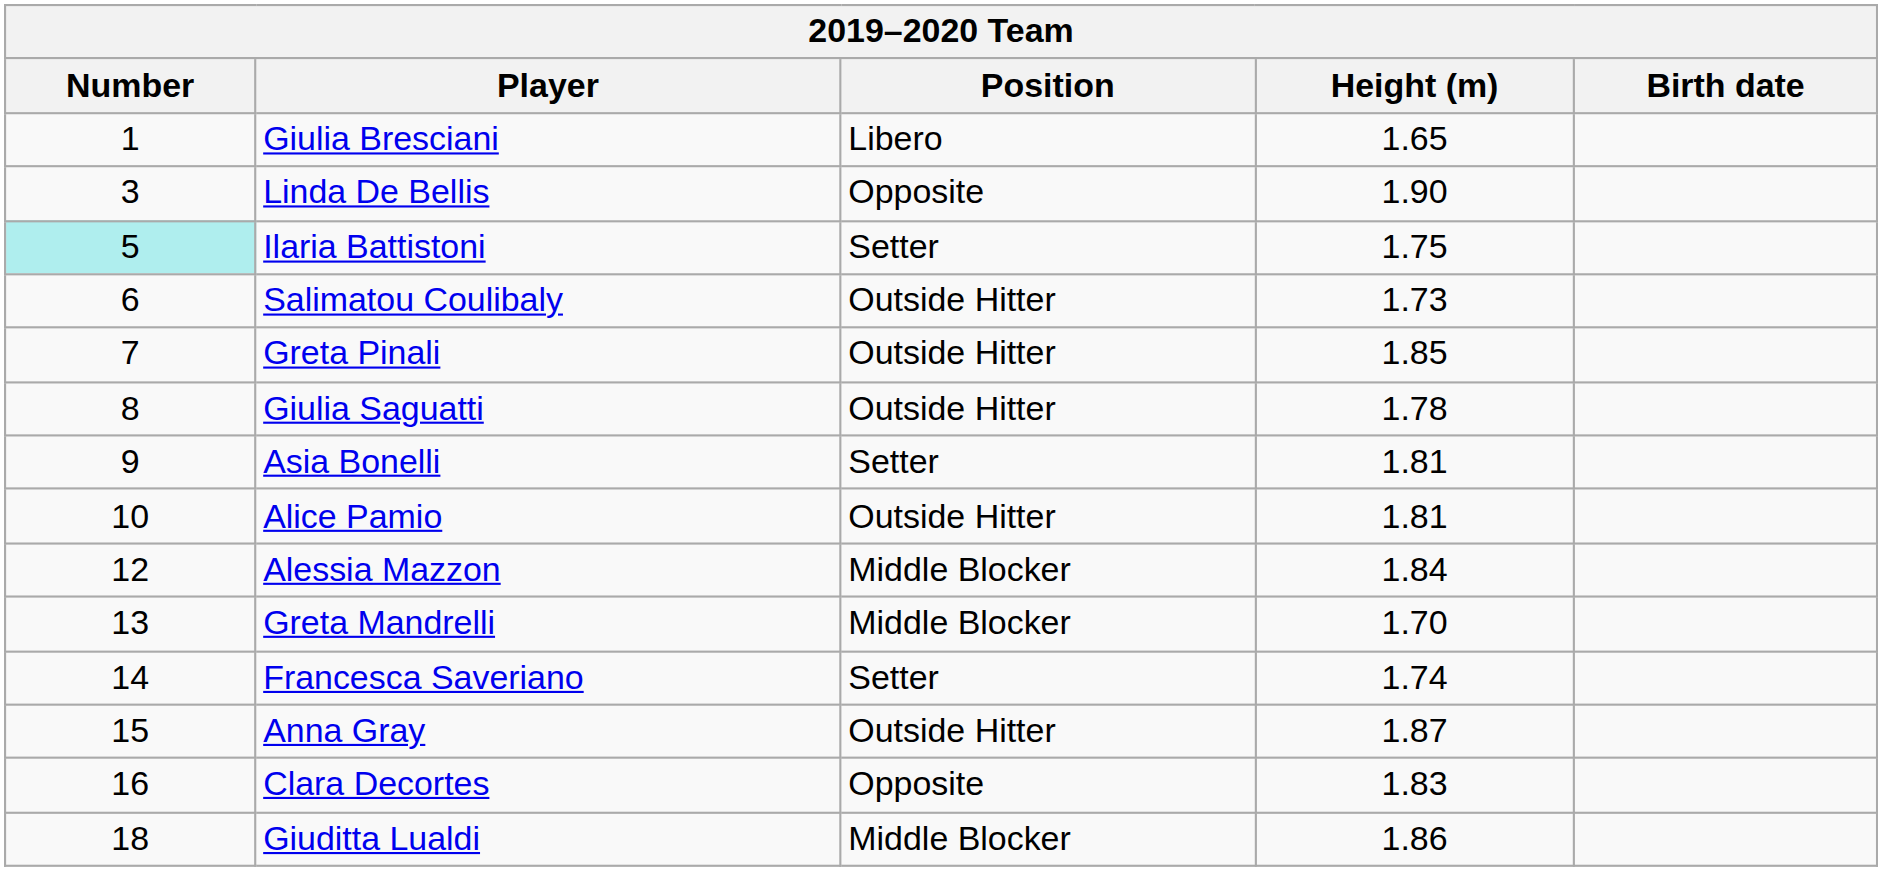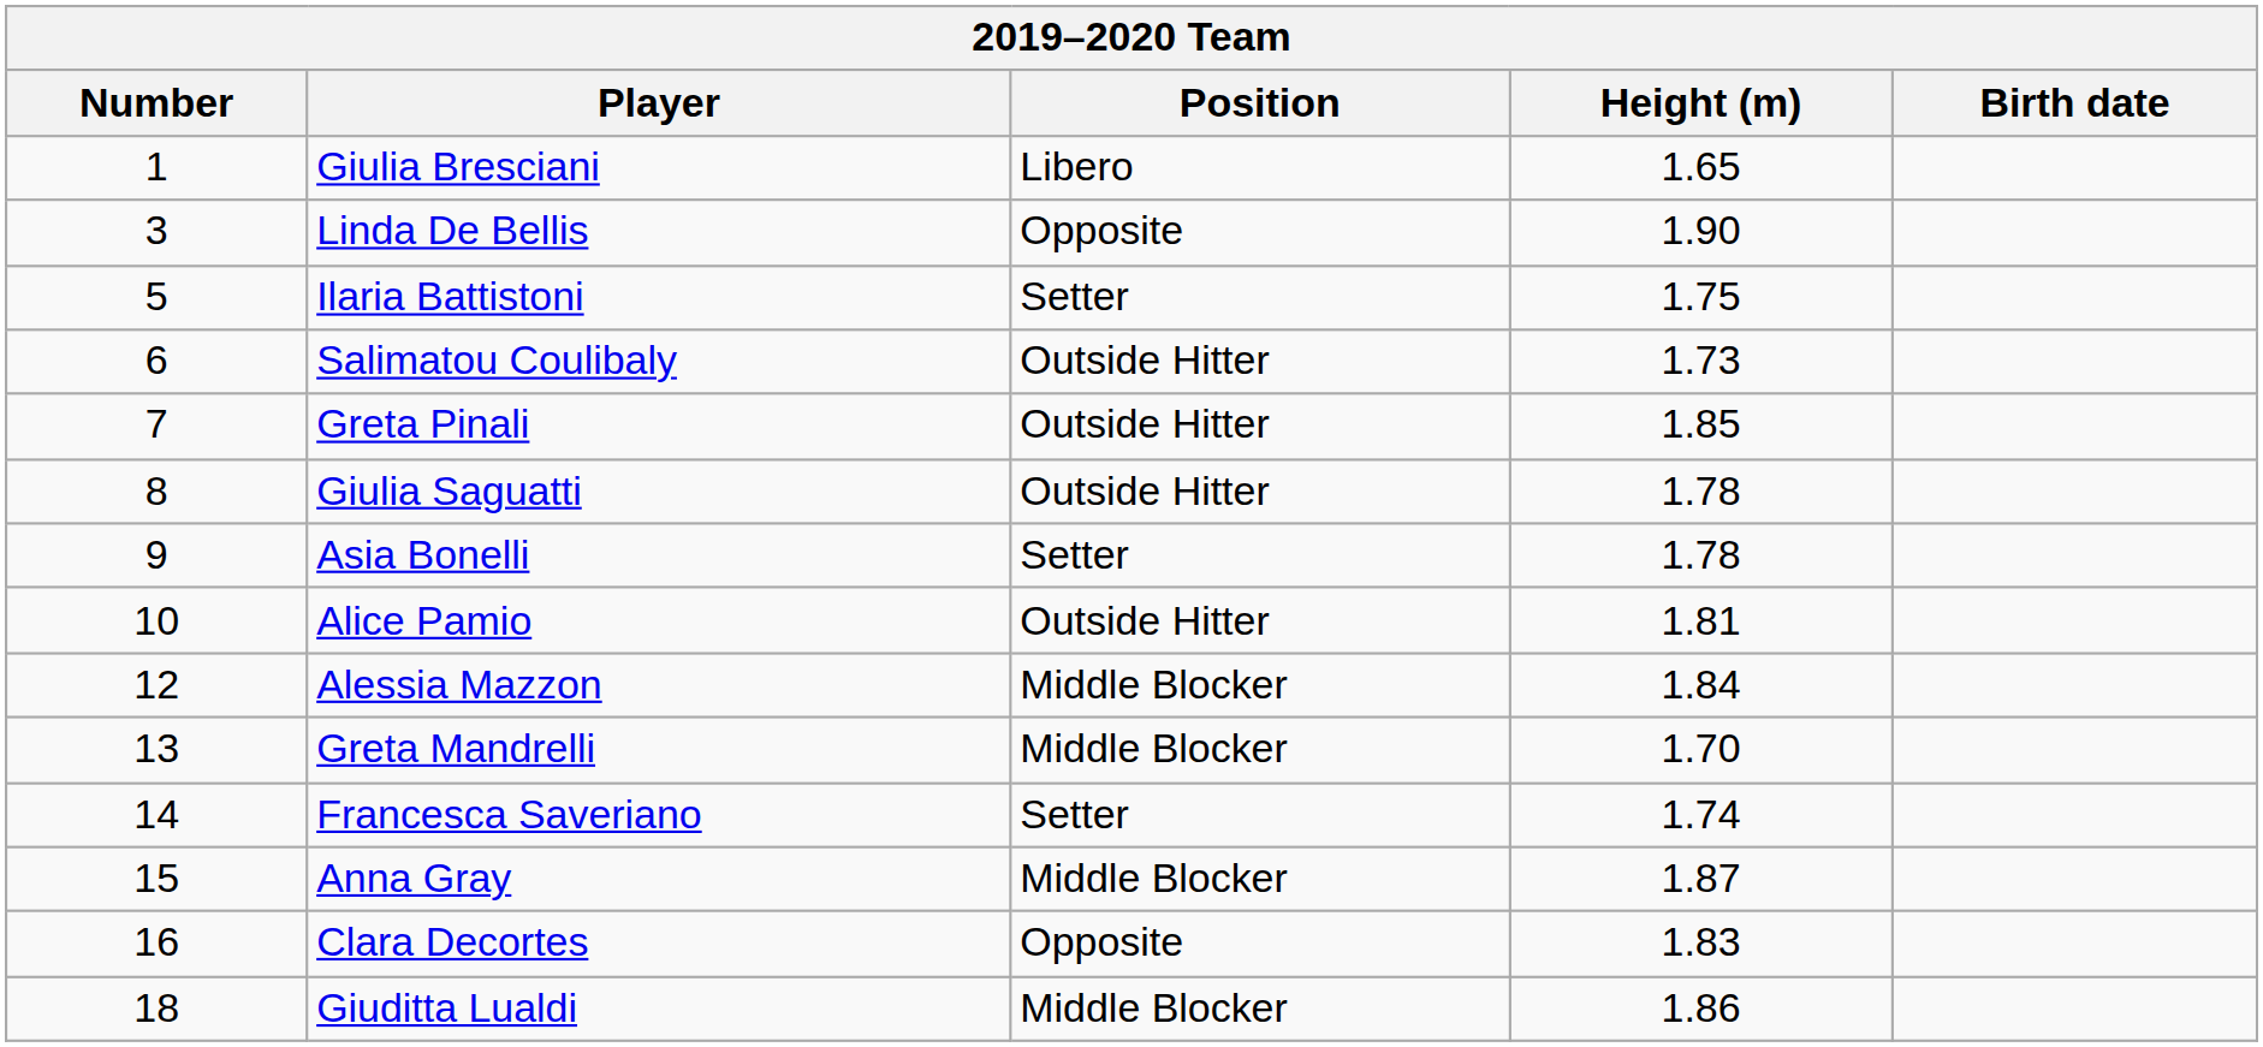 <table class="wikitable collapsible collapsed" style="width:100%;">
 <tr>
 <th colspan=5><strong>2019–2020 Team</strong></th>
 </tr>
 <tr>
 <th>Number</th>
 <th>Player</th>
 <th>Position</th>
 <th>Height (m)</th>
 <th>Birth date</th>
 </tr>
 <tr>
 <td align=center>1</td>
 <td> <a href='#'>Giulia Bresciani</a></td>
 <td>Libero</td>
 <td align=center>1.65</td>
 <td></td>
 </tr>
 <tr>
 <td align=center>3</td>
 <td> <a href='#'>Linda De Bellis</a></td>
 <td>Opposite</td>
 <td align=center>1.90</td>
 <td></td>
 </tr>
 <tr>
-<td align=center style="background: paleturquoise;">5</td>
+<td align=center>5</td>
 <td> <a href='#'>Ilaria Battistoni</a></td>
 <td>Setter</td>
 <td align=center>1.75</td>
 <td></td>
 </tr>
 <tr>
 <td align=center>6</td>
 <td> <a href='#'>Salimatou Coulibaly</a></td>
 <td>Outside Hitter</td>
 <td align=center>1.73</td>
 <td></td>
 </tr>
 <tr>
 <td align=center>7</td>
 <td> <a href='#'>Greta Pinali</a></td>
 <td>Outside Hitter</td>
 <td align=center>1.85</td>
 <td></td>
 </tr>
 <tr>
 <td align=center>8</td>
 <td> <a href='#'>Giulia Saguatti</a></td>
 <td>Outside Hitter</td>
 <td align=center>1.78</td>
 <td></td>
 </tr>
 <tr>
 <td align=center>9</td>
 <td> <a href='#'>Asia Bonelli</a></td>
 <td>Setter</td>
-<td align=center>1.81</td>
+<td align=center>1.78</td>
 <td></td>
 </tr>
 <tr>
 <td align=center>10</td>
 <td> <a href='#'>Alice Pamio</a></td>
 <td>Outside Hitter</td>
 <td align=center>1.81</td>
 <td></td>
 </tr>
 <tr>
 <td align=center>12</td>
 <td> <a href='#'>Alessia Mazzon</a></td>
 <td>Middle Blocker</td>
 <td align=center>1.84</td>
 <td></td>
 </tr>
 <tr>
 <td align=center>13</td>
 <td> <a href='#'>Greta Mandrelli</a></td>
 <td>Middle Blocker</td>
 <td align=center>1.70</td>
 <td></td>
 </tr>
 <tr>
 <td align=center>14</td>
 <td> <a href='#'>Francesca Saveriano</a></td>
 <td>Setter</td>
 <td align=center>1.74</td>
 <td></td>
 </tr>
 <tr>
 <td align=center>15</td>
 <td> <a href='#'>Anna Gray</a></td>
-<td>Outside Hitter</td>
+<td>Middle Blocker</td>
 <td align=center>1.87</td>
 <td></td>
 </tr>
 <tr>
 <td align=center>16</td>
 <td> <a href='#'>Clara Decortes</a></td>
 <td>Opposite</td>
 <td align=center>1.83</td>
 <td></td>
 </tr>
 <tr>
 <td align=center>18</td>
 <td> <a href='#'>Giuditta Lualdi</a></td>
 <td>Middle Blocker</td>
 <td align=center>1.86</td>
 <td></td>
 </tr>
 </table>
